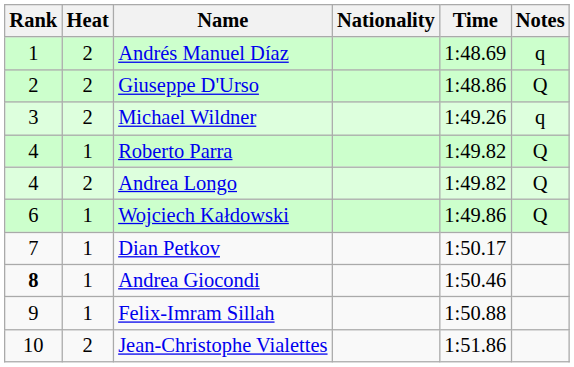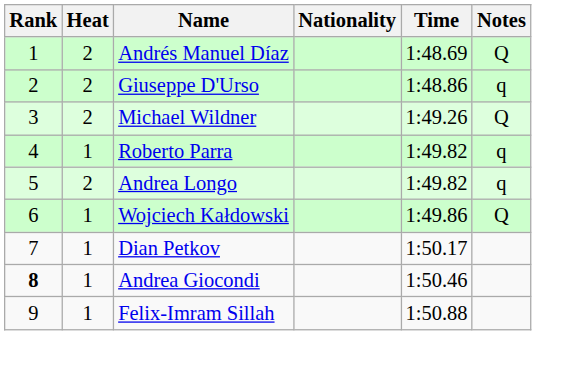 <table class="wikitable sortable" style="text-align:center">
 <tr>
 <th>Rank</th>
 <th>Heat</th>
 <th>Name</th>
 <th>Nationality</th>
 <th>Time</th>
 <th>Notes</th>
 </tr>
 <tr bgcolor=ccffcc>
 <td>1</td>
 <td>2</td>
 <td align="left"><a href='#'>Andrés Manuel Díaz</a></td>
 <td align=left></td>
 <td>1:48.69</td>
-<td>q</td>
+<td>Q</td>
 </tr>
 <tr bgcolor=ccffcc>
 <td>2</td>
 <td>2</td>
 <td align="left"><a href='#'>Giuseppe D'Urso</a></td>
 <td align=left></td>
 <td>1:48.86</td>
-<td>Q</td>
+<td>q</td>
 </tr>
 <tr bgcolor=ddffdd>
 <td>3</td>
 <td>2</td>
 <td align="left"><a href='#'>Michael Wildner</a></td>
 <td align=left></td>
 <td>1:49.26</td>
-<td>q</td>
+<td>Q</td>
 </tr>
 <tr bgcolor=ccffcc>
 <td>4</td>
 <td>1</td>
 <td align="left"><a href='#'>Roberto Parra</a></td>
 <td align=left></td>
 <td>1:49.82</td>
-<td>Q</td>
+<td>q</td>
 </tr>
 <tr bgcolor=ddffdd>
-<td>4</td>
+<td>5</td>
 <td>2</td>
 <td align="left"><a href='#'>Andrea Longo</a></td>
 <td align=left></td>
 <td>1:49.82</td>
-<td>Q</td>
+<td>q</td>
 </tr>
 <tr bgcolor=ccffcc>
 <td>6</td>
 <td>1</td>
 <td align="left"><a href='#'>Wojciech Kałdowski</a></td>
 <td align=left></td>
 <td>1:49.86</td>
 <td>Q</td>
 </tr>
 <tr>
 <td>7</td>
 <td>1</td>
 <td align="left"><a href='#'>Dian Petkov</a></td>
 <td align=left></td>
 <td>1:50.17</td>
 <td></td>
 </tr>
 <tr>
 <td><strong>8</strong></td>
 <td>1</td>
 <td align="left"><a href='#'>Andrea Giocondi</a></td>
 <td align=left></td>
 <td>1:50.46</td>
 <td></td>
 </tr>
 <tr>
 <td>9</td>
 <td>1</td>
 <td align="left"><a href='#'>Felix-Imram Sillah</a></td>
 <td align=left></td>
 <td>1:50.88</td>
 <td></td>
 </tr>
-<tr>
-<td>10</td>
-<td>2</td>
-<td align="left"><a href='#'>Jean-Christophe Vialettes</a></td>
-<td align=left></td>
-<td>1:51.86</td>
-<td></td>
-</tr>
 </table>
